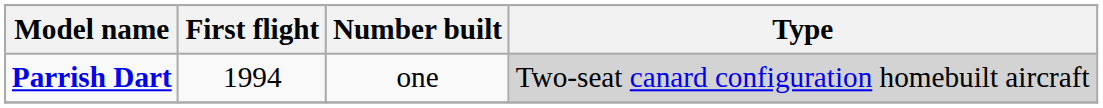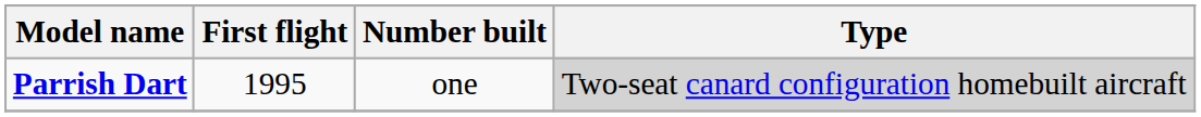 <table class="wikitable" align=center style="font-size:90%;">
 <tr>
 </tr>
 <tr style="background:#efefef;">
 <th>Model name</th>
 <th>First flight</th>
 <th>Number built</th>
 <th>Type</th>
 </tr>
 <tr>
 <td align=left><strong><a href='#'>Parrish Dart</a></strong></td>
-<td align=center>1994</td>
+<td align=center>1995</td>
 <td align=center>one</td>
 <td align=left style="background: lightgrey;">Two-seat <a href='#'>canard configuration</a> homebuilt aircraft</td>
 </tr>
 <tr>
 </tr>
 </table>
